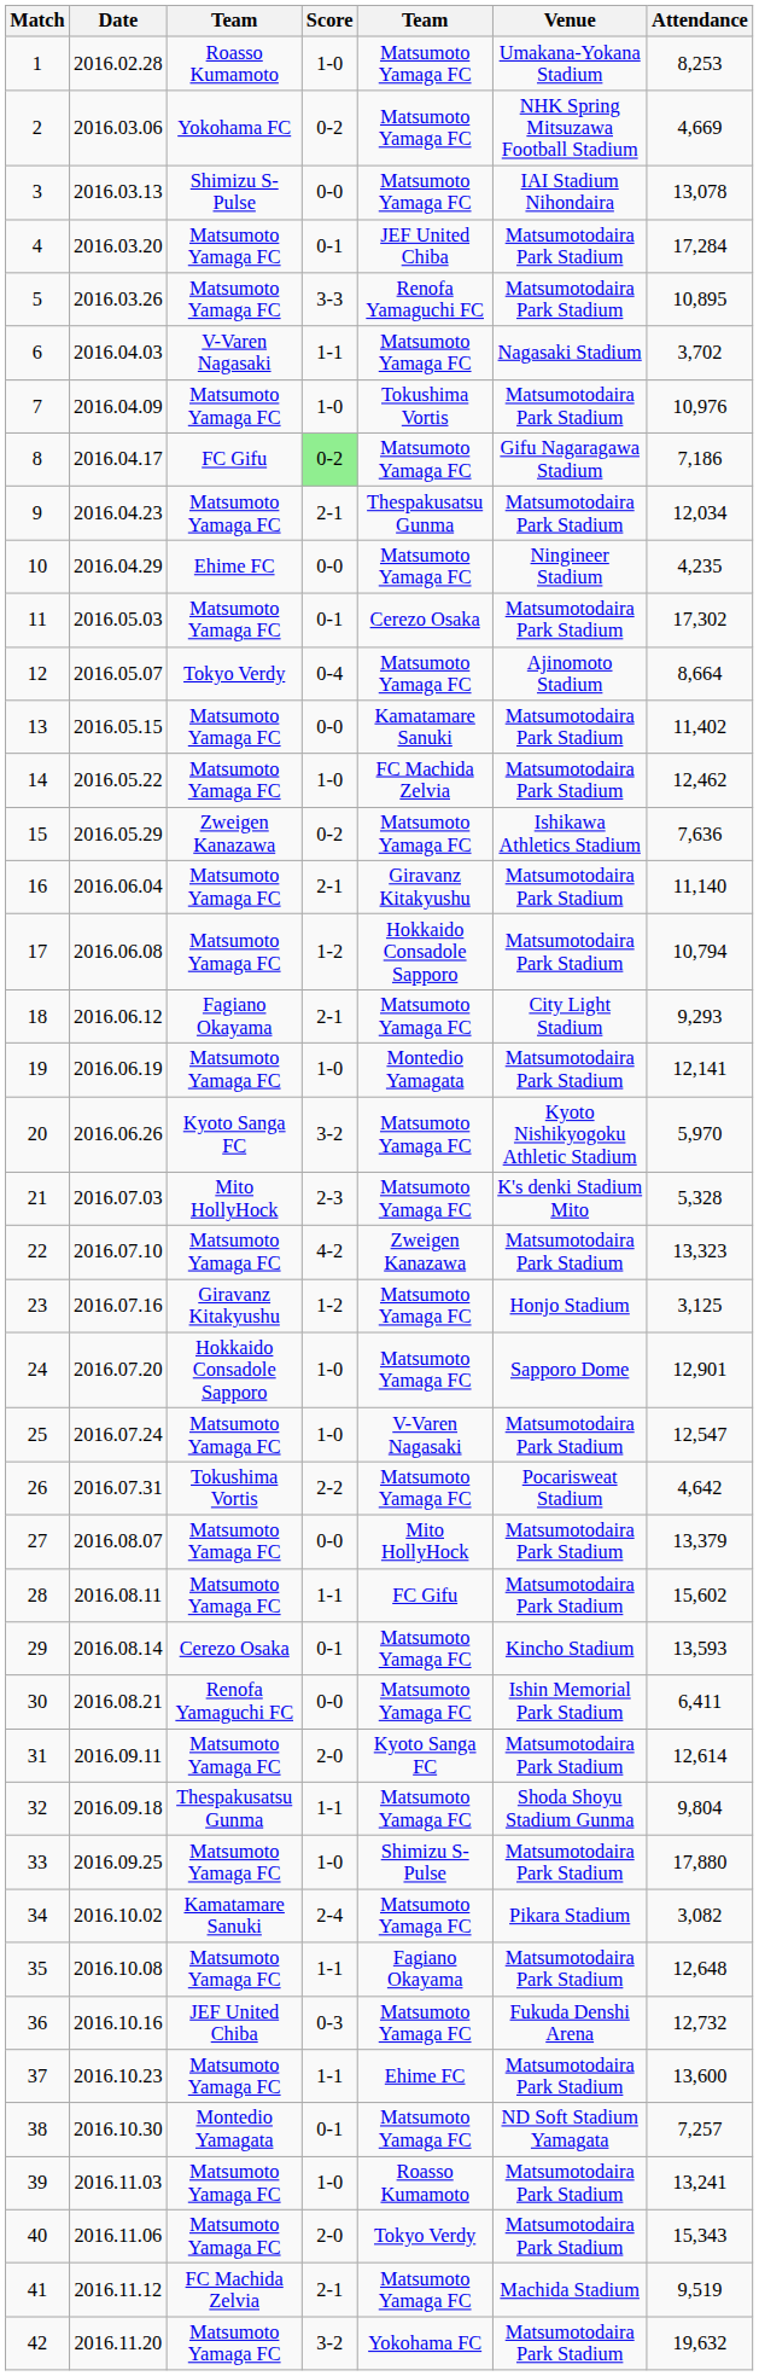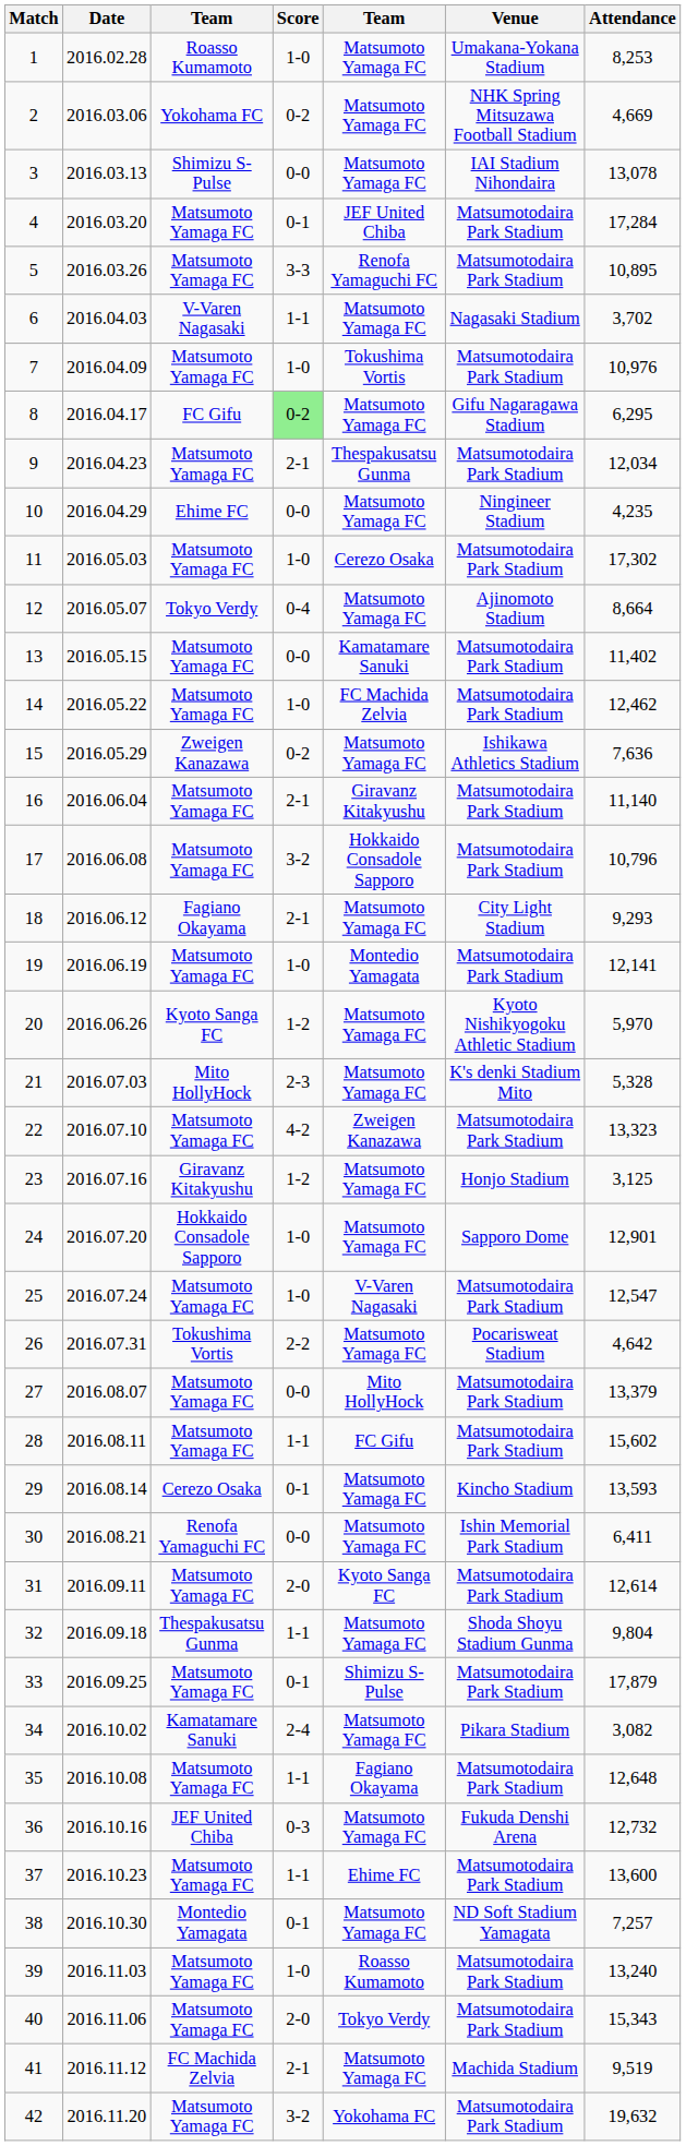 <table class="wikitable" style="text-align:center;">
 <tr>
 <th>Match</th>
 <th>Date</th>
 <th>Team</th>
 <th>Score</th>
 <th>Team</th>
 <th>Venue</th>
 <th>Attendance</th>
 </tr>
 <tr>
 <td>1</td>
 <td>2016.02.28</td>
 <td><a href='#'>Roasso Kumamoto</a></td>
 <td>1-0</td>
 <td><a href='#'>Matsumoto Yamaga FC</a></td>
 <td><a href='#'>Umakana-Yokana Stadium</a></td>
 <td>8,253</td>
 </tr>
 <tr>
 <td>2</td>
 <td>2016.03.06</td>
 <td><a href='#'>Yokohama FC</a></td>
 <td>0-2</td>
 <td><a href='#'>Matsumoto Yamaga FC</a></td>
 <td><a href='#'>NHK Spring Mitsuzawa Football Stadium</a></td>
 <td>4,669</td>
 </tr>
 <tr>
 <td>3</td>
 <td>2016.03.13</td>
 <td><a href='#'>Shimizu S-Pulse</a></td>
 <td>0-0</td>
 <td><a href='#'>Matsumoto Yamaga FC</a></td>
 <td><a href='#'>IAI Stadium Nihondaira</a></td>
 <td>13,078</td>
 </tr>
 <tr>
 <td>4</td>
 <td>2016.03.20</td>
 <td><a href='#'>Matsumoto Yamaga FC</a></td>
 <td>0-1</td>
 <td><a href='#'>JEF United Chiba</a></td>
 <td><a href='#'>Matsumotodaira Park Stadium</a></td>
 <td>17,284</td>
 </tr>
 <tr>
 <td>5</td>
 <td>2016.03.26</td>
 <td><a href='#'>Matsumoto Yamaga FC</a></td>
 <td>3-3</td>
 <td><a href='#'>Renofa Yamaguchi FC</a></td>
 <td><a href='#'>Matsumotodaira Park Stadium</a></td>
 <td>10,895</td>
 </tr>
 <tr>
 <td>6</td>
 <td>2016.04.03</td>
 <td><a href='#'>V-Varen Nagasaki</a></td>
 <td>1-1</td>
 <td><a href='#'>Matsumoto Yamaga FC</a></td>
 <td><a href='#'>Nagasaki Stadium</a></td>
 <td>3,702</td>
 </tr>
 <tr>
 <td>7</td>
 <td>2016.04.09</td>
 <td><a href='#'>Matsumoto Yamaga FC</a></td>
 <td>1-0</td>
 <td><a href='#'>Tokushima Vortis</a></td>
 <td><a href='#'>Matsumotodaira Park Stadium</a></td>
 <td>10,976</td>
 </tr>
 <tr>
 <td>8</td>
 <td>2016.04.17</td>
 <td><a href='#'>FC Gifu</a></td>
 <td style="background: lightgreen;">0-2</td>
 <td><a href='#'>Matsumoto Yamaga FC</a></td>
 <td><a href='#'>Gifu Nagaragawa Stadium</a></td>
-<td>7,186</td>
+<td>6,295</td>
 </tr>
 <tr>
 <td>9</td>
 <td>2016.04.23</td>
 <td><a href='#'>Matsumoto Yamaga FC</a></td>
 <td>2-1</td>
 <td><a href='#'>Thespakusatsu Gunma</a></td>
 <td><a href='#'>Matsumotodaira Park Stadium</a></td>
 <td>12,034</td>
 </tr>
 <tr>
 <td>10</td>
 <td>2016.04.29</td>
 <td><a href='#'>Ehime FC</a></td>
 <td>0-0</td>
 <td><a href='#'>Matsumoto Yamaga FC</a></td>
 <td><a href='#'>Ningineer Stadium</a></td>
 <td>4,235</td>
 </tr>
 <tr>
 <td>11</td>
 <td>2016.05.03</td>
 <td><a href='#'>Matsumoto Yamaga FC</a></td>
-<td>0-1</td>
+<td>1-0</td>
 <td><a href='#'>Cerezo Osaka</a></td>
 <td><a href='#'>Matsumotodaira Park Stadium</a></td>
 <td>17,302</td>
 </tr>
 <tr>
 <td>12</td>
 <td>2016.05.07</td>
 <td><a href='#'>Tokyo Verdy</a></td>
 <td>0-4</td>
 <td><a href='#'>Matsumoto Yamaga FC</a></td>
 <td><a href='#'>Ajinomoto Stadium</a></td>
 <td>8,664</td>
 </tr>
 <tr>
 <td>13</td>
 <td>2016.05.15</td>
 <td><a href='#'>Matsumoto Yamaga FC</a></td>
 <td>0-0</td>
 <td><a href='#'>Kamatamare Sanuki</a></td>
 <td><a href='#'>Matsumotodaira Park Stadium</a></td>
 <td>11,402</td>
 </tr>
 <tr>
 <td>14</td>
 <td>2016.05.22</td>
 <td><a href='#'>Matsumoto Yamaga FC</a></td>
 <td>1-0</td>
 <td><a href='#'>FC Machida Zelvia</a></td>
 <td><a href='#'>Matsumotodaira Park Stadium</a></td>
 <td>12,462</td>
 </tr>
 <tr>
 <td>15</td>
 <td>2016.05.29</td>
 <td><a href='#'>Zweigen Kanazawa</a></td>
 <td>0-2</td>
 <td><a href='#'>Matsumoto Yamaga FC</a></td>
 <td><a href='#'>Ishikawa Athletics Stadium</a></td>
 <td>7,636</td>
 </tr>
 <tr>
 <td>16</td>
 <td>2016.06.04</td>
 <td><a href='#'>Matsumoto Yamaga FC</a></td>
 <td>2-1</td>
 <td><a href='#'>Giravanz Kitakyushu</a></td>
 <td><a href='#'>Matsumotodaira Park Stadium</a></td>
 <td>11,140</td>
 </tr>
 <tr>
 <td>17</td>
 <td>2016.06.08</td>
 <td><a href='#'>Matsumoto Yamaga FC</a></td>
-<td>1-2</td>
+<td>3-2</td>
 <td><a href='#'>Hokkaido Consadole Sapporo</a></td>
 <td><a href='#'>Matsumotodaira Park Stadium</a></td>
-<td>10,794</td>
+<td>10,796</td>
 </tr>
 <tr>
 <td>18</td>
 <td>2016.06.12</td>
 <td><a href='#'>Fagiano Okayama</a></td>
 <td>2-1</td>
 <td><a href='#'>Matsumoto Yamaga FC</a></td>
 <td><a href='#'>City Light Stadium</a></td>
 <td>9,293</td>
 </tr>
 <tr>
 <td>19</td>
 <td>2016.06.19</td>
 <td><a href='#'>Matsumoto Yamaga FC</a></td>
 <td>1-0</td>
 <td><a href='#'>Montedio Yamagata</a></td>
 <td><a href='#'>Matsumotodaira Park Stadium</a></td>
 <td>12,141</td>
 </tr>
 <tr>
 <td>20</td>
 <td>2016.06.26</td>
 <td><a href='#'>Kyoto Sanga FC</a></td>
-<td>3-2</td>
+<td>1-2</td>
 <td><a href='#'>Matsumoto Yamaga FC</a></td>
 <td><a href='#'>Kyoto Nishikyogoku Athletic Stadium</a></td>
 <td>5,970</td>
 </tr>
 <tr>
 <td>21</td>
 <td>2016.07.03</td>
 <td><a href='#'>Mito HollyHock</a></td>
 <td>2-3</td>
 <td><a href='#'>Matsumoto Yamaga FC</a></td>
 <td><a href='#'>K's denki Stadium Mito</a></td>
 <td>5,328</td>
 </tr>
 <tr>
 <td>22</td>
 <td>2016.07.10</td>
 <td><a href='#'>Matsumoto Yamaga FC</a></td>
 <td>4-2</td>
 <td><a href='#'>Zweigen Kanazawa</a></td>
 <td><a href='#'>Matsumotodaira Park Stadium</a></td>
 <td>13,323</td>
 </tr>
 <tr>
 <td>23</td>
 <td>2016.07.16</td>
 <td><a href='#'>Giravanz Kitakyushu</a></td>
 <td>1-2</td>
 <td><a href='#'>Matsumoto Yamaga FC</a></td>
 <td><a href='#'>Honjo Stadium</a></td>
 <td>3,125</td>
 </tr>
 <tr>
 <td>24</td>
 <td>2016.07.20</td>
 <td><a href='#'>Hokkaido Consadole Sapporo</a></td>
 <td>1-0</td>
 <td><a href='#'>Matsumoto Yamaga FC</a></td>
 <td><a href='#'>Sapporo Dome</a></td>
 <td>12,901</td>
 </tr>
 <tr>
 <td>25</td>
 <td>2016.07.24</td>
 <td><a href='#'>Matsumoto Yamaga FC</a></td>
 <td>1-0</td>
 <td><a href='#'>V-Varen Nagasaki</a></td>
 <td><a href='#'>Matsumotodaira Park Stadium</a></td>
 <td>12,547</td>
 </tr>
 <tr>
 <td>26</td>
 <td>2016.07.31</td>
 <td><a href='#'>Tokushima Vortis</a></td>
 <td>2-2</td>
 <td><a href='#'>Matsumoto Yamaga FC</a></td>
 <td><a href='#'>Pocarisweat Stadium</a></td>
 <td>4,642</td>
 </tr>
 <tr>
 <td>27</td>
 <td>2016.08.07</td>
 <td><a href='#'>Matsumoto Yamaga FC</a></td>
 <td>0-0</td>
 <td><a href='#'>Mito HollyHock</a></td>
 <td><a href='#'>Matsumotodaira Park Stadium</a></td>
 <td>13,379</td>
 </tr>
 <tr>
 <td>28</td>
 <td>2016.08.11</td>
 <td><a href='#'>Matsumoto Yamaga FC</a></td>
 <td>1-1</td>
 <td><a href='#'>FC Gifu</a></td>
 <td><a href='#'>Matsumotodaira Park Stadium</a></td>
 <td>15,602</td>
 </tr>
 <tr>
 <td>29</td>
 <td>2016.08.14</td>
 <td><a href='#'>Cerezo Osaka</a></td>
 <td>0-1</td>
 <td><a href='#'>Matsumoto Yamaga FC</a></td>
 <td><a href='#'>Kincho Stadium</a></td>
 <td>13,593</td>
 </tr>
 <tr>
 <td>30</td>
 <td>2016.08.21</td>
 <td><a href='#'>Renofa Yamaguchi FC</a></td>
 <td>0-0</td>
 <td><a href='#'>Matsumoto Yamaga FC</a></td>
 <td><a href='#'>Ishin Memorial Park Stadium</a></td>
 <td>6,411</td>
 </tr>
 <tr>
 <td>31</td>
 <td>2016.09.11</td>
 <td><a href='#'>Matsumoto Yamaga FC</a></td>
 <td>2-0</td>
 <td><a href='#'>Kyoto Sanga FC</a></td>
 <td><a href='#'>Matsumotodaira Park Stadium</a></td>
 <td>12,614</td>
 </tr>
 <tr>
 <td>32</td>
 <td>2016.09.18</td>
 <td><a href='#'>Thespakusatsu Gunma</a></td>
 <td>1-1</td>
 <td><a href='#'>Matsumoto Yamaga FC</a></td>
 <td><a href='#'>Shoda Shoyu Stadium Gunma</a></td>
 <td>9,804</td>
 </tr>
 <tr>
 <td>33</td>
 <td>2016.09.25</td>
 <td><a href='#'>Matsumoto Yamaga FC</a></td>
-<td>1-0</td>
+<td>0-1</td>
 <td><a href='#'>Shimizu S-Pulse</a></td>
 <td><a href='#'>Matsumotodaira Park Stadium</a></td>
-<td>17,880</td>
+<td>17,879</td>
 </tr>
 <tr>
 <td>34</td>
 <td>2016.10.02</td>
 <td><a href='#'>Kamatamare Sanuki</a></td>
 <td>2-4</td>
 <td><a href='#'>Matsumoto Yamaga FC</a></td>
 <td><a href='#'>Pikara Stadium</a></td>
 <td>3,082</td>
 </tr>
 <tr>
 <td>35</td>
 <td>2016.10.08</td>
 <td><a href='#'>Matsumoto Yamaga FC</a></td>
 <td>1-1</td>
 <td><a href='#'>Fagiano Okayama</a></td>
 <td><a href='#'>Matsumotodaira Park Stadium</a></td>
 <td>12,648</td>
 </tr>
 <tr>
 <td>36</td>
 <td>2016.10.16</td>
 <td><a href='#'>JEF United Chiba</a></td>
 <td>0-3</td>
 <td><a href='#'>Matsumoto Yamaga FC</a></td>
 <td><a href='#'>Fukuda Denshi Arena</a></td>
 <td>12,732</td>
 </tr>
 <tr>
 <td>37</td>
 <td>2016.10.23</td>
 <td><a href='#'>Matsumoto Yamaga FC</a></td>
 <td>1-1</td>
 <td><a href='#'>Ehime FC</a></td>
 <td><a href='#'>Matsumotodaira Park Stadium</a></td>
 <td>13,600</td>
 </tr>
 <tr>
 <td>38</td>
 <td>2016.10.30</td>
 <td><a href='#'>Montedio Yamagata</a></td>
 <td>0-1</td>
 <td><a href='#'>Matsumoto Yamaga FC</a></td>
 <td><a href='#'>ND Soft Stadium Yamagata</a></td>
 <td>7,257</td>
 </tr>
 <tr>
 <td>39</td>
 <td>2016.11.03</td>
 <td><a href='#'>Matsumoto Yamaga FC</a></td>
 <td>1-0</td>
 <td><a href='#'>Roasso Kumamoto</a></td>
 <td><a href='#'>Matsumotodaira Park Stadium</a></td>
-<td>13,241</td>
+<td>13,240</td>
 </tr>
 <tr>
 <td>40</td>
 <td>2016.11.06</td>
 <td><a href='#'>Matsumoto Yamaga FC</a></td>
 <td>2-0</td>
 <td><a href='#'>Tokyo Verdy</a></td>
 <td><a href='#'>Matsumotodaira Park Stadium</a></td>
 <td>15,343</td>
 </tr>
 <tr>
 <td>41</td>
 <td>2016.11.12</td>
 <td><a href='#'>FC Machida Zelvia</a></td>
 <td>2-1</td>
 <td><a href='#'>Matsumoto Yamaga FC</a></td>
 <td><a href='#'>Machida Stadium</a></td>
 <td>9,519</td>
 </tr>
 <tr>
 <td>42</td>
 <td>2016.11.20</td>
 <td><a href='#'>Matsumoto Yamaga FC</a></td>
 <td>3-2</td>
 <td><a href='#'>Yokohama FC</a></td>
 <td><a href='#'>Matsumotodaira Park Stadium</a></td>
 <td>19,632</td>
 </tr>
 </table>
